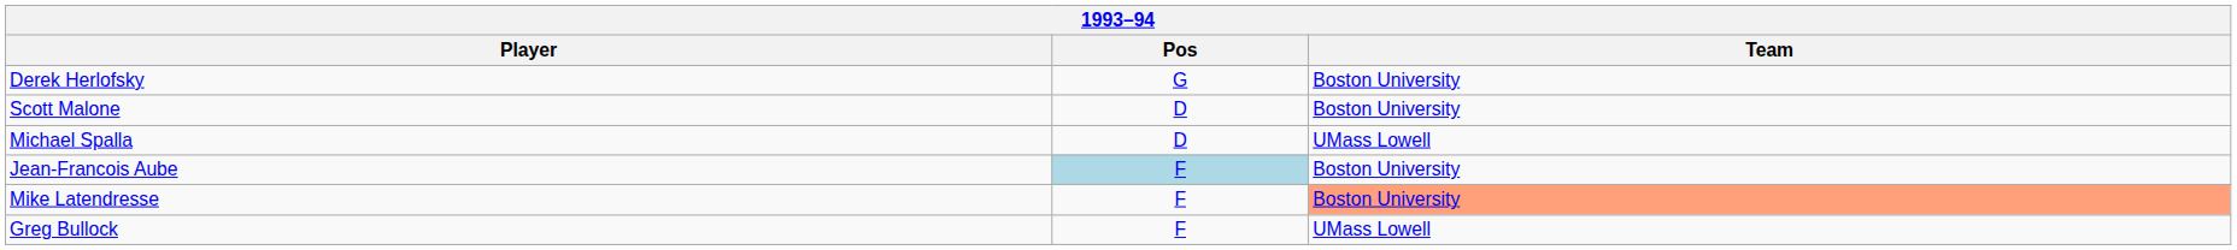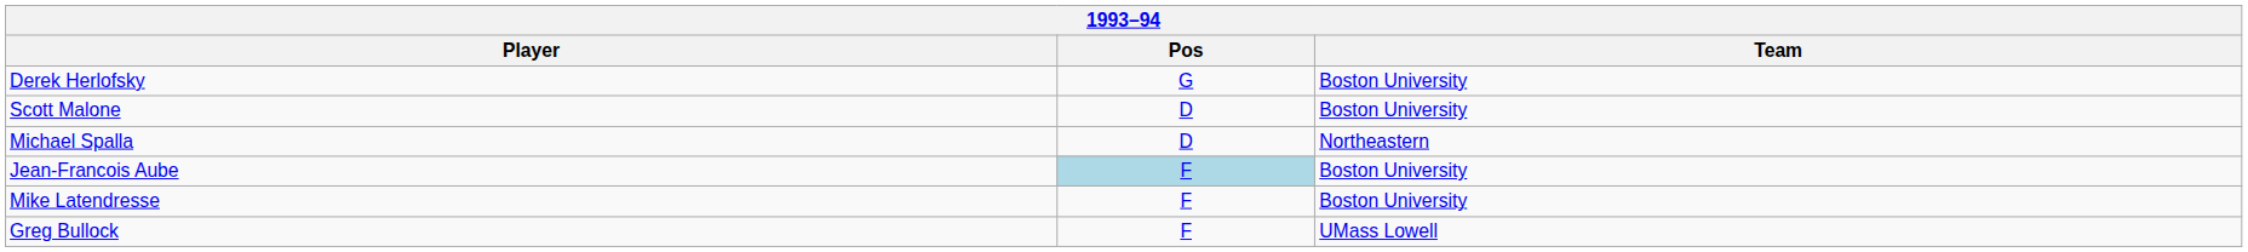 <table class="wikitable" width=95%>
 <tr>
 <th colspan=3><a href='#'>1993–94</a></th>
 </tr>
 <tr>
 <th>Player</th>
 <th>Pos</th>
 <th>Team</th>
 </tr>
 <tr>
 <td><a href='#'>Derek Herlofsky</a></td>
 <td align=center><a href='#'>G</a></td>
 <td><a href='#'>Boston University</a></td>
 </tr>
 <tr>
 <td><a href='#'>Scott Malone</a></td>
 <td align=center><a href='#'>D</a></td>
 <td><a href='#'>Boston University</a></td>
 </tr>
 <tr>
 <td><a href='#'>Michael Spalla</a></td>
 <td align=center><a href='#'>D</a></td>
-<td><a href='#'>UMass Lowell</a></td>
+<td><a href='#'>Northeastern</a></td>
 </tr>
 <tr>
 <td><a href='#'>Jean-Francois Aube</a></td>
 <td align=center style="background: lightblue;"><a href='#'>F</a></td>
 <td><a href='#'>Boston University</a></td>
 </tr>
 <tr>
 <td><a href='#'>Mike Latendresse</a></td>
 <td align=center><a href='#'>F</a></td>
-<td style="background: lightsalmon;"><a href='#'>Boston University</a></td>
+<td><a href='#'>Boston University</a></td>
 </tr>
 <tr>
 <td><a href='#'>Greg Bullock</a></td>
 <td align=center><a href='#'>F</a></td>
 <td><a href='#'>UMass Lowell</a></td>
 </tr>
 </table>
